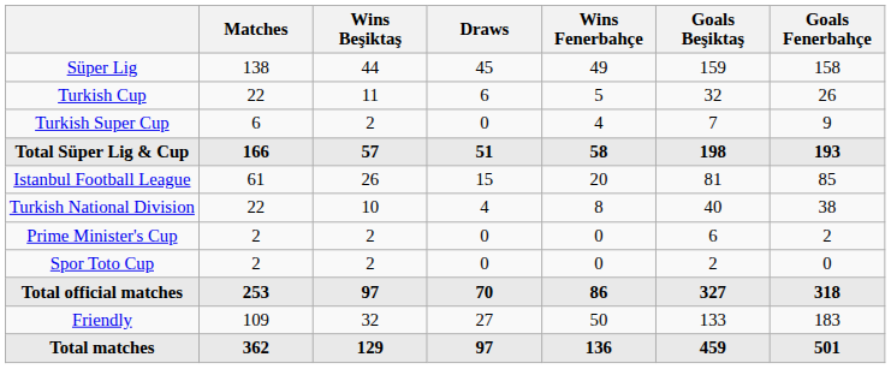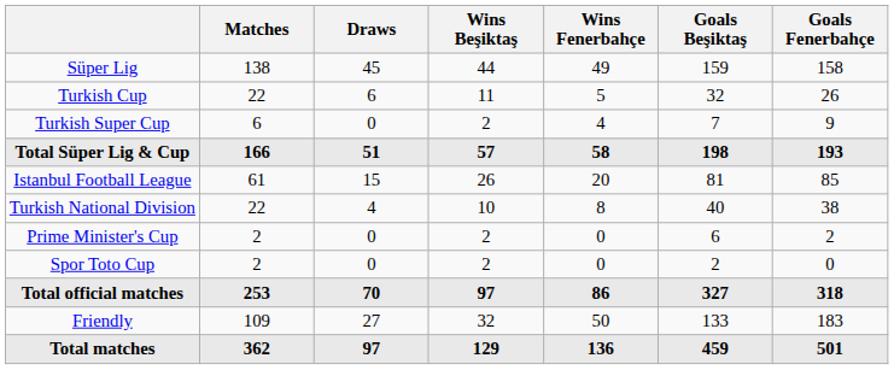 <table class="wikitable" style="text-align:center">
 <tr>
 <th></th>
 <th width="13%">Matches</th>
+<th width="13%">Draws</th>
 <th width="13%">Wins<br>Beşiktaş</th>
-<th width="13%">Draws</th>
 <th width="13%">Wins<br>Fenerbahçe</th>
 <th width="13%">Goals<br>Beşiktaş</th>
 <th width="13%">Goals<br>Fenerbahçe</th>
 </tr>
 <tr>
 <td><a href='#'>Süper Lig</a></td>
 <td>138</td>
+<td>45</td>
 <td>44</td>
-<td>45</td>
 <td>49</td>
 <td>159</td>
 <td>158</td>
 </tr>
 <tr>
 <td><a href='#'>Turkish Cup</a></td>
 <td>22</td>
+<td>6</td>
 <td>11</td>
-<td>6</td>
 <td>5</td>
 <td>32</td>
 <td>26</td>
 </tr>
 <tr>
 <td><a href='#'>Turkish Super Cup</a></td>
 <td>6</td>
+<td>0</td>
 <td>2</td>
-<td>0</td>
 <td>4</td>
 <td>7</td>
 <td>9</td>
 </tr>
 <tr bgcolor="E9E9E9">
 <td><strong>Total Süper Lig & Cup</strong></td>
 <td><strong>166</strong></td>
+<td><strong>51</strong></td>
 <td><strong>57</strong></td>
-<td><strong>51</strong></td>
 <td><strong>58</strong></td>
 <td><strong>198</strong></td>
 <td><strong>193</strong></td>
 </tr>
 <tr>
 <td><a href='#'>Istanbul Football League</a></td>
 <td>61</td>
+<td>15</td>
 <td>26</td>
-<td>15</td>
 <td>20</td>
 <td>81</td>
 <td>85</td>
 </tr>
 <tr>
 <td><a href='#'>Turkish National Division</a></td>
 <td>22</td>
+<td>4</td>
 <td>10</td>
-<td>4</td>
 <td>8</td>
 <td>40</td>
 <td>38</td>
 </tr>
 <tr>
 <td><a href='#'>Prime Minister's Cup</a></td>
 <td>2</td>
+<td>0</td>
 <td>2</td>
-<td>0</td>
 <td>0</td>
 <td>6</td>
 <td>2</td>
 </tr>
 <tr>
 <td><a href='#'>Spor Toto Cup</a></td>
 <td>2</td>
+<td>0</td>
 <td>2</td>
-<td>0</td>
 <td>0</td>
 <td>2</td>
 <td>0</td>
 </tr>
 <tr bgcolor="E9E9E9">
 <td><strong>Total official matches</strong></td>
 <td><strong>253</strong></td>
+<td><strong>70</strong></td>
 <td><strong>97</strong></td>
-<td><strong>70</strong></td>
 <td><strong>86</strong></td>
 <td><strong>327</strong></td>
 <td><strong>318</strong></td>
 </tr>
 <tr>
 <td><a href='#'>Friendly</a></td>
 <td>109</td>
+<td>27</td>
 <td>32</td>
-<td>27</td>
 <td>50</td>
 <td>133</td>
 <td>183</td>
 </tr>
 <tr bgcolor="E9E9E9">
 <td><strong>Total matches</strong></td>
 <td><strong>362</strong></td>
+<td><strong>97</strong></td>
 <td><strong>129</strong></td>
-<td><strong>97</strong></td>
 <td><strong>136</strong></td>
 <td><strong>459</strong></td>
 <td><strong>501</strong></td>
 </tr>
 </table>
